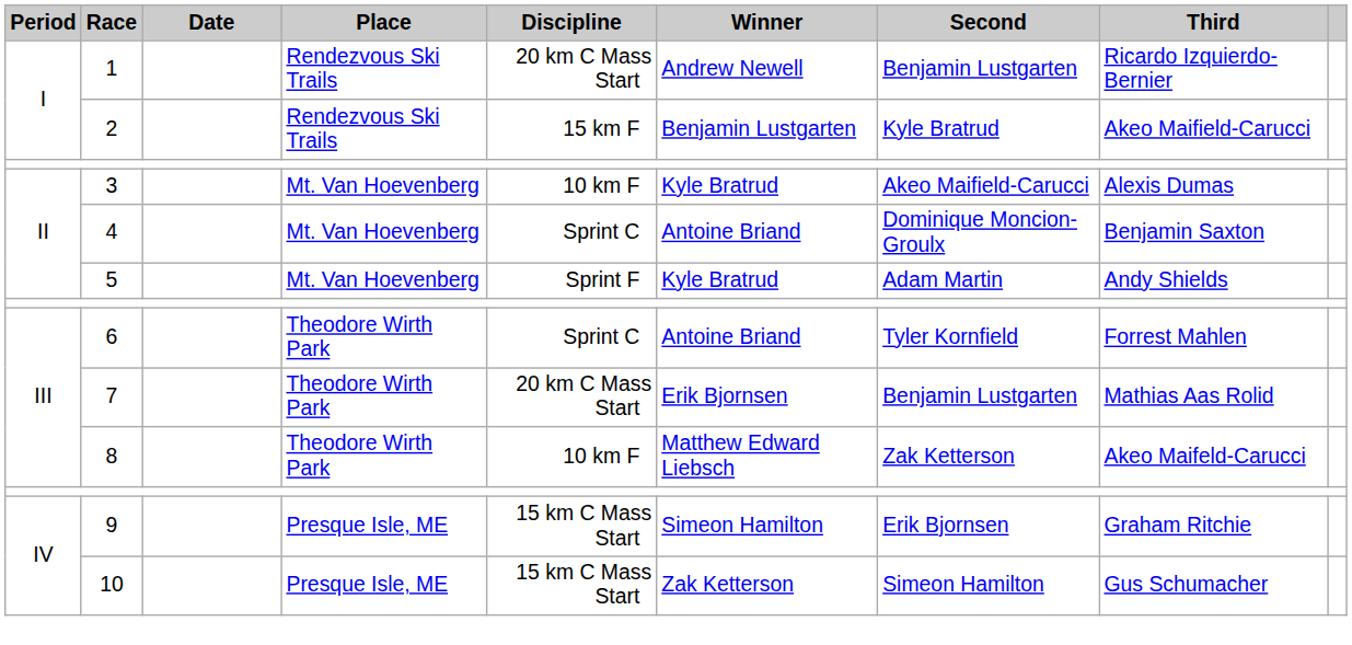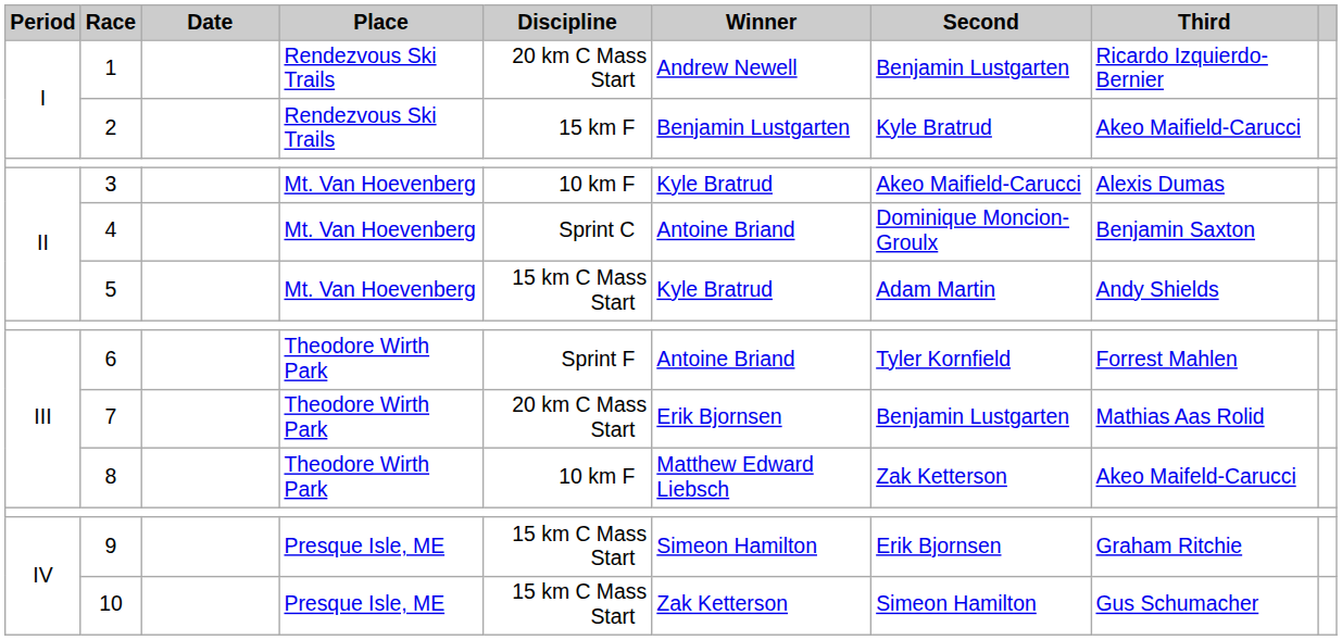 <table class="wikitable plainrowheaders" style="background:#fff; font-size:86%; line-height:16px; border:grey solid 1px; border-collapse:collapse;">
 <tr style="background:#ccc; text-align:center;">
 <th scope="col" style="background:#ccc; width=20 px;">Period</th>
 <th scope="col" style="background:#ccc; width=30 px;">Race</th>
 <th scope="col" style="background:#ccc; width:120px;">Date</th>
 <th scope="col" style="background:#ccc; width:160px;">Place</th>
 <th scope="col" style="background:#ccc; width:130px;">Discipline</th>
 <th scope="col" style="background:#ccc; width:185px;">Winner</th>
 <th scope="col" style="background:#ccc; width:185px;">Second</th>
 <th scope="col" style="background:#ccc; width:185px;">Third</th>
 <th scope="col" style="background:#ccc; width:10px;"></th>
 </tr>
 <tr>
 <td rowspan=2 align=center>I</td>
 <td align=center>1</td>
 <td align=right>  </td>
 <td> <a href='#'>Rendezvous Ski Trails</a></td>
 <td align=right>20 km C Mass Start  </td>
 <td> <a href='#'>Andrew Newell</a></td>
 <td> <a href='#'>Benjamin Lustgarten</a></td>
 <td> <a href='#'>Ricardo Izquierdo-Bernier</a></td>
 <td></td>
 </tr>
 <tr>
 <td align=center>2</td>
 <td align=right>  </td>
 <td> <a href='#'>Rendezvous Ski Trails</a></td>
 <td align=right>15 km F  </td>
 <td> <a href='#'>Benjamin Lustgarten</a></td>
 <td> <a href='#'>Kyle Bratrud</a></td>
 <td> <a href='#'>Akeo Maifield-Carucci</a></td>
 <td></td>
 </tr>
 <tr>
 <td colspan=9></td>
 </tr>
 <tr>
 <td rowspan=3 align=center>II</td>
 <td align=center>3</td>
 <td align=right>  </td>
 <td> <a href='#'>Mt. Van Hoevenberg</a></td>
 <td align=right>10 km F  </td>
 <td> <a href='#'>Kyle Bratrud</a></td>
 <td> <a href='#'>Akeo Maifield-Carucci</a></td>
 <td> <a href='#'>Alexis Dumas</a></td>
 <td></td>
 </tr>
 <tr>
 <td align=center>4</td>
 <td align=right>  </td>
 <td> <a href='#'>Mt. Van Hoevenberg</a></td>
 <td align=right>Sprint C  </td>
 <td> <a href='#'>Antoine Briand</a></td>
 <td> <a href='#'>Dominique Moncion-Groulx</a></td>
 <td> <a href='#'>Benjamin Saxton</a></td>
 <td></td>
 </tr>
 <tr>
 <td align=center>5</td>
 <td align=right>  </td>
 <td> <a href='#'>Mt. Van Hoevenberg</a></td>
-<td align=right>Sprint F  </td>
+<td align=right>15 km C Mass Start  </td>
 <td> <a href='#'>Kyle Bratrud</a></td>
 <td> <a href='#'>Adam Martin</a></td>
 <td> <a href='#'>Andy Shields</a></td>
 <td></td>
 </tr>
 <tr>
 <td colspan=9></td>
 </tr>
 <tr>
 <td rowspan=3 align=center>III</td>
 <td align=center>6</td>
 <td align=right>  </td>
 <td> <a href='#'>Theodore Wirth Park</a></td>
-<td align=right>Sprint C  </td>
+<td align=right>Sprint F  </td>
 <td> <a href='#'>Antoine Briand</a></td>
 <td> <a href='#'>Tyler Kornfield</a></td>
 <td> <a href='#'>Forrest Mahlen</a></td>
 <td></td>
 </tr>
 <tr>
 <td align=center>7</td>
 <td align=right>  </td>
 <td> <a href='#'>Theodore Wirth Park</a></td>
 <td align=right>20 km C Mass Start  </td>
 <td> <a href='#'>Erik Bjornsen</a></td>
 <td> <a href='#'>Benjamin Lustgarten</a></td>
 <td> <a href='#'>Mathias Aas Rolid</a></td>
 <td></td>
 </tr>
 <tr>
 <td align=center>8</td>
 <td align=right>  </td>
 <td> <a href='#'>Theodore Wirth Park</a></td>
 <td align=right>10 km F  </td>
 <td> <a href='#'>Matthew Edward Liebsch</a></td>
 <td> <a href='#'>Zak Ketterson</a></td>
 <td> <a href='#'>Akeo Maifeld-Carucci</a></td>
 <td></td>
 </tr>
 <tr>
 <td colspan=9></td>
 </tr>
 <tr>
 <td rowspan=2 align=center>IV</td>
 <td align=center>9</td>
 <td align=right>  </td>
 <td> <a href='#'>Presque Isle, ME</a></td>
 <td align=right>15 km C Mass Start  </td>
 <td> <a href='#'>Simeon Hamilton</a></td>
 <td> <a href='#'>Erik Bjornsen</a></td>
 <td> <a href='#'>Graham Ritchie</a></td>
 <td></td>
 </tr>
 <tr>
 <td align=center>10</td>
 <td align=right>  </td>
 <td> <a href='#'>Presque Isle, ME</a></td>
 <td align=right>15 km C Mass Start  </td>
 <td> <a href='#'>Zak Ketterson</a></td>
 <td> <a href='#'>Simeon Hamilton</a></td>
 <td> <a href='#'>Gus Schumacher</a></td>
 <td></td>
 </tr>
 </table>
